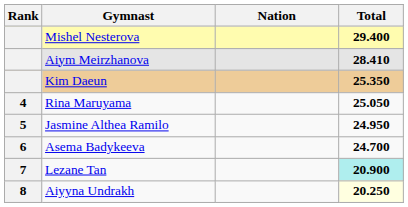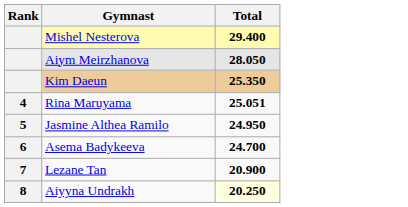 <table class="wikitable sortable" style="text-align:center; font-size:85%">
 <tr>
 <th scope="col" style="width:20px;">Rank</th>
 <th ! scope="col" style="width:170px;">Gymnast</th>
-<th ! scope="col" style="width:120px;">Nation</th>
 <th ! scope="col" style="width:60px;">Total</th>
 </tr>
 <tr bgcolor=fffcaf>
 <th scope=row></th>
 <td align=left><a href='#'>Mishel Nesterova</a></td>
-<td style="text-align:left;"></td>
 <td><strong>29.400</strong></td>
 </tr>
 <tr bgcolor=e5e5e5>
 <th scope=row></th>
 <td align=left><a href='#'>Aiym Meirzhanova</a></td>
-<td style="text-align:left;"></td>
-<td><strong>28.410</strong></td>
+<td><strong>28.050</strong></td>
 </tr>
 <tr bgcolor=eecc99>
 <th scope=row></th>
 <td align=left><a href='#'>Kim Daeun</a></td>
-<td style="text-align:left;"></td>
 <td><strong>25.350</strong></td>
 </tr>
 <tr>
 <th scope=row>4</th>
 <td align=left><a href='#'>Rina Maruyama</a></td>
-<td style="text-align:left;"></td>
-<td><strong>25.050</strong></td>
+<td><strong>25.051</strong></td>
 </tr>
 <tr>
 <th scope=row>5</th>
 <td align=left><a href='#'>Jasmine Althea Ramilo</a></td>
-<td style="text-align:left;"></td>
 <td><strong>24.950</strong></td>
 </tr>
 <tr>
 <th scope=row>6</th>
 <td align=left><a href='#'>Asema Badykeeva</a></td>
-<td style="text-align:left;"></td>
 <td><strong>24.700</strong></td>
 </tr>
 <tr>
 <th scope=row>7</th>
 <td align=left><a href='#'>Lezane Tan</a></td>
-<td style="text-align:left;"></td>
-<td style="background: paleturquoise;"><strong>20.900</strong></td>
+<td><strong>20.900</strong></td>
 </tr>
 <tr>
 <th scope=row>8</th>
 <td align=left><a href='#'>Aiyyna Undrakh</a></td>
-<td style="text-align:left;"></td>
 <td style="background: lightyellow;"><strong>20.250</strong></td>
 </tr>
 </table>
